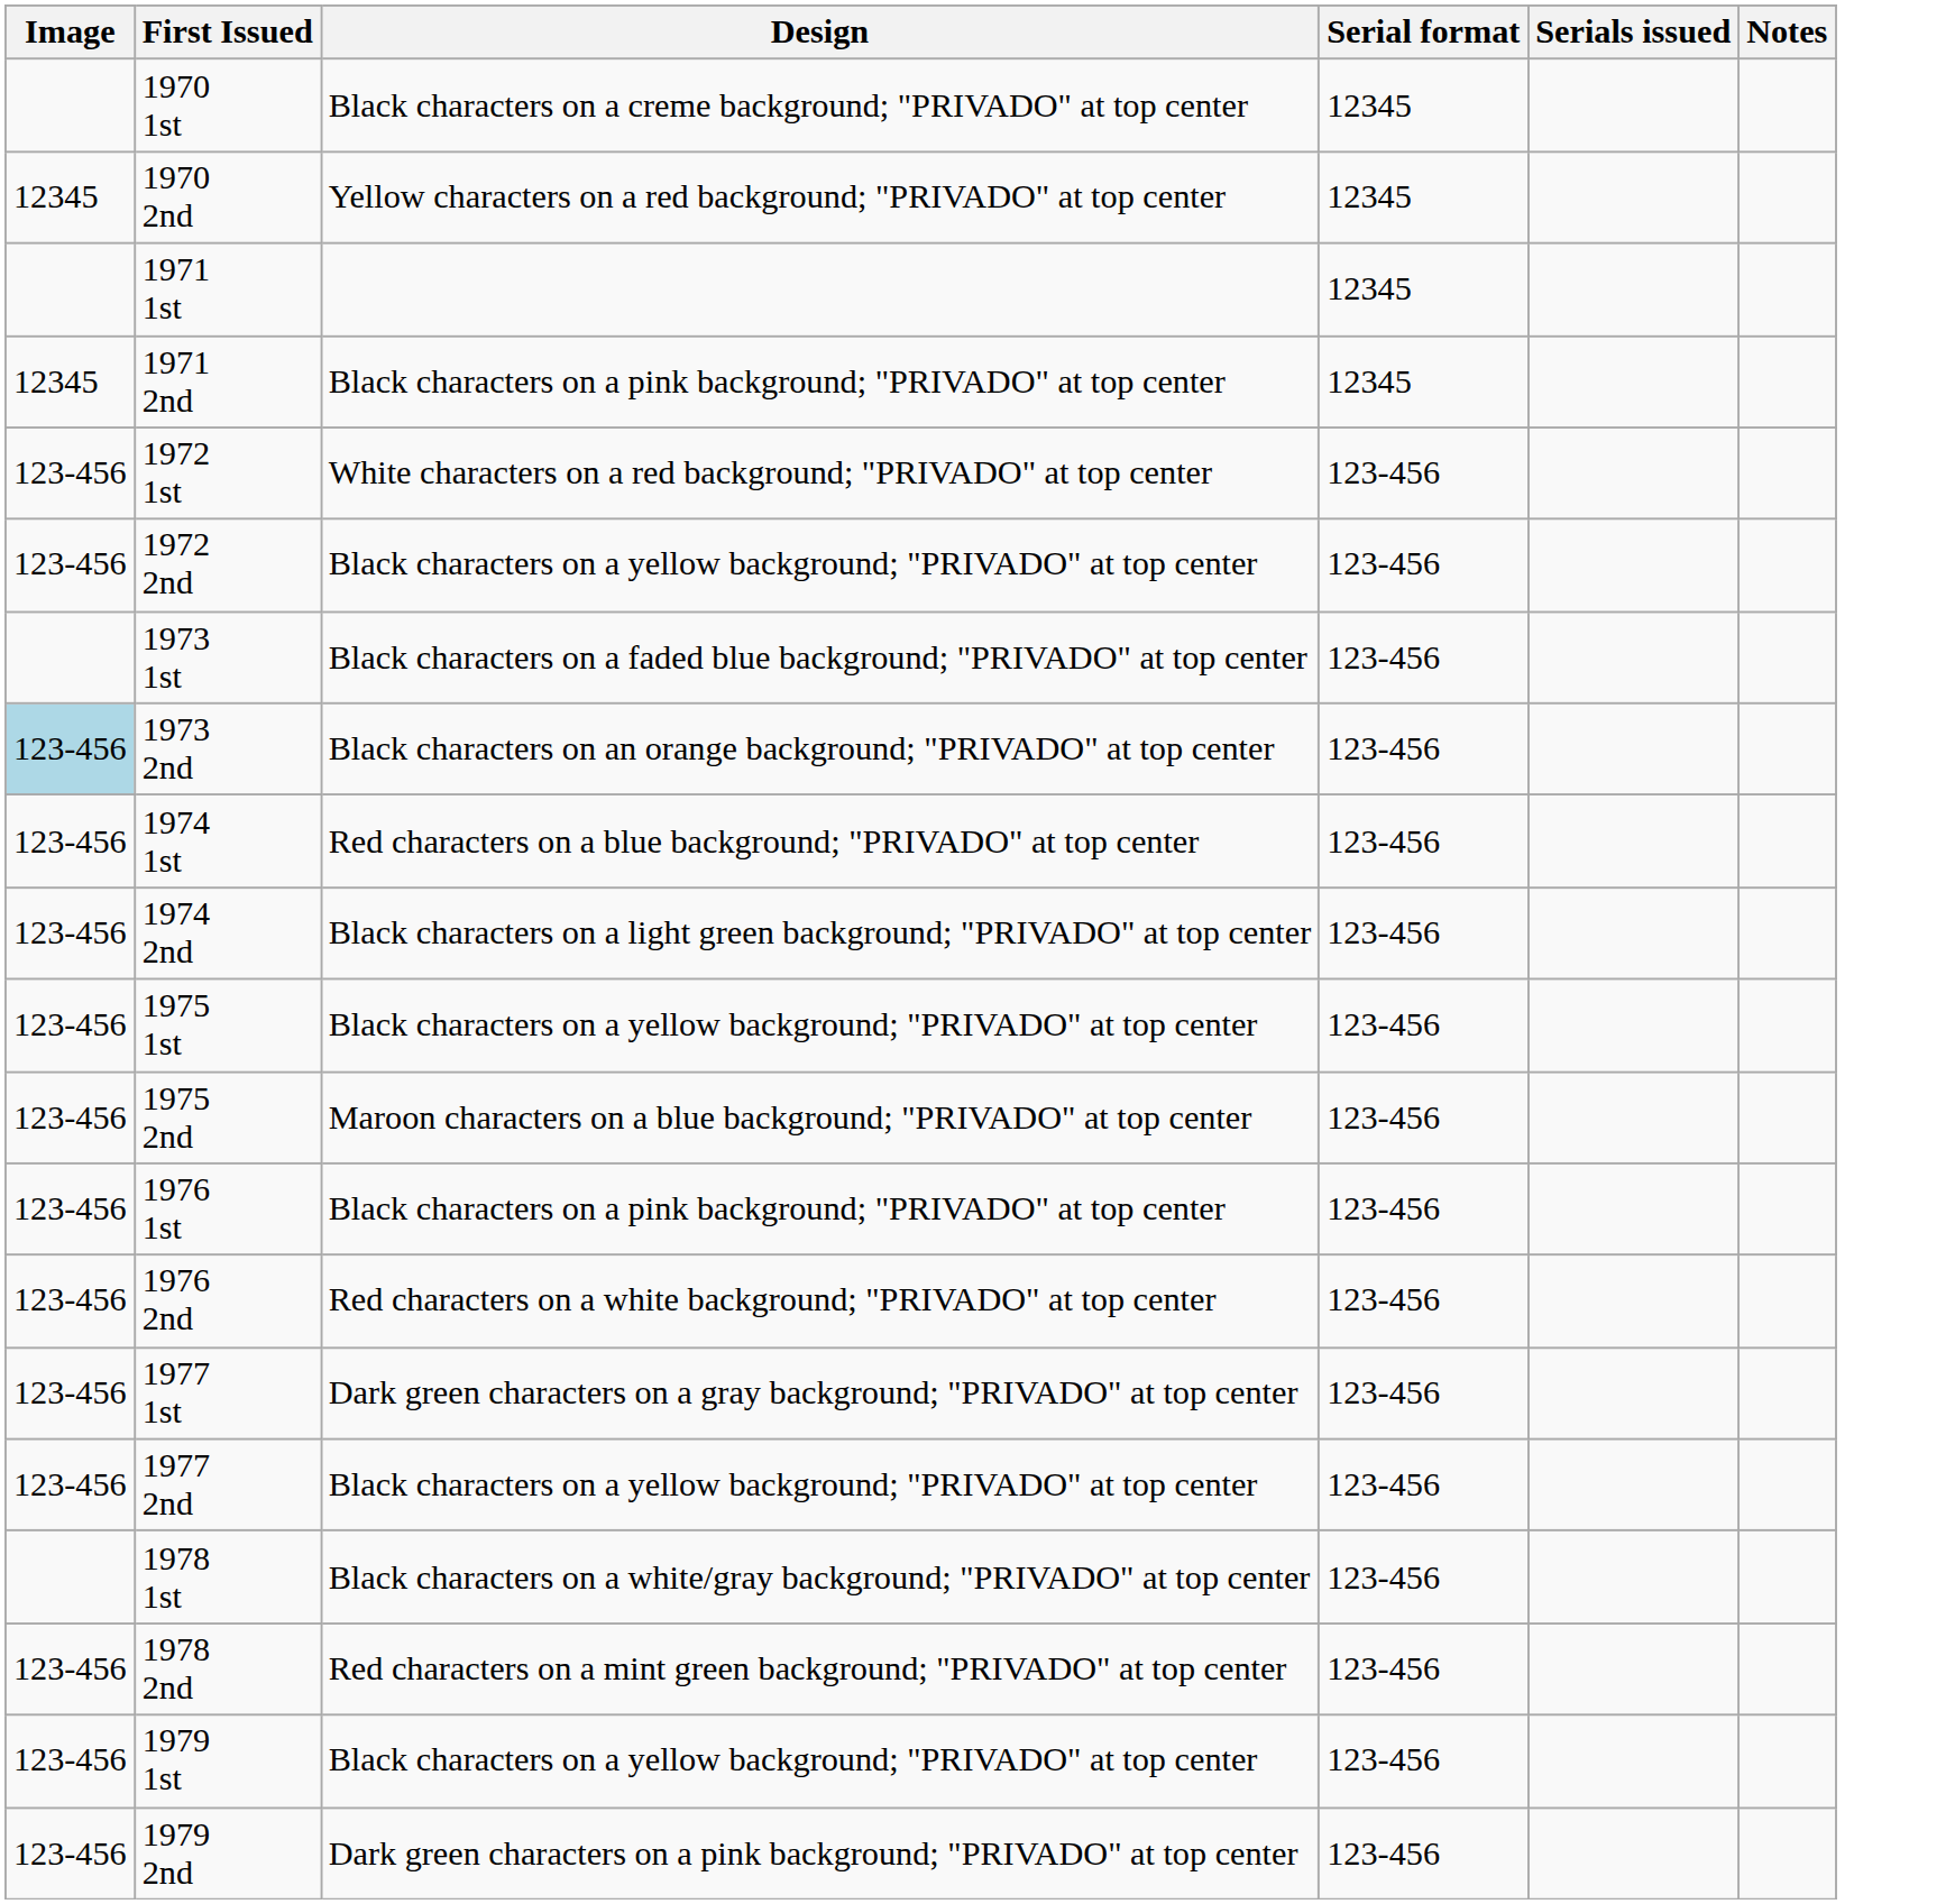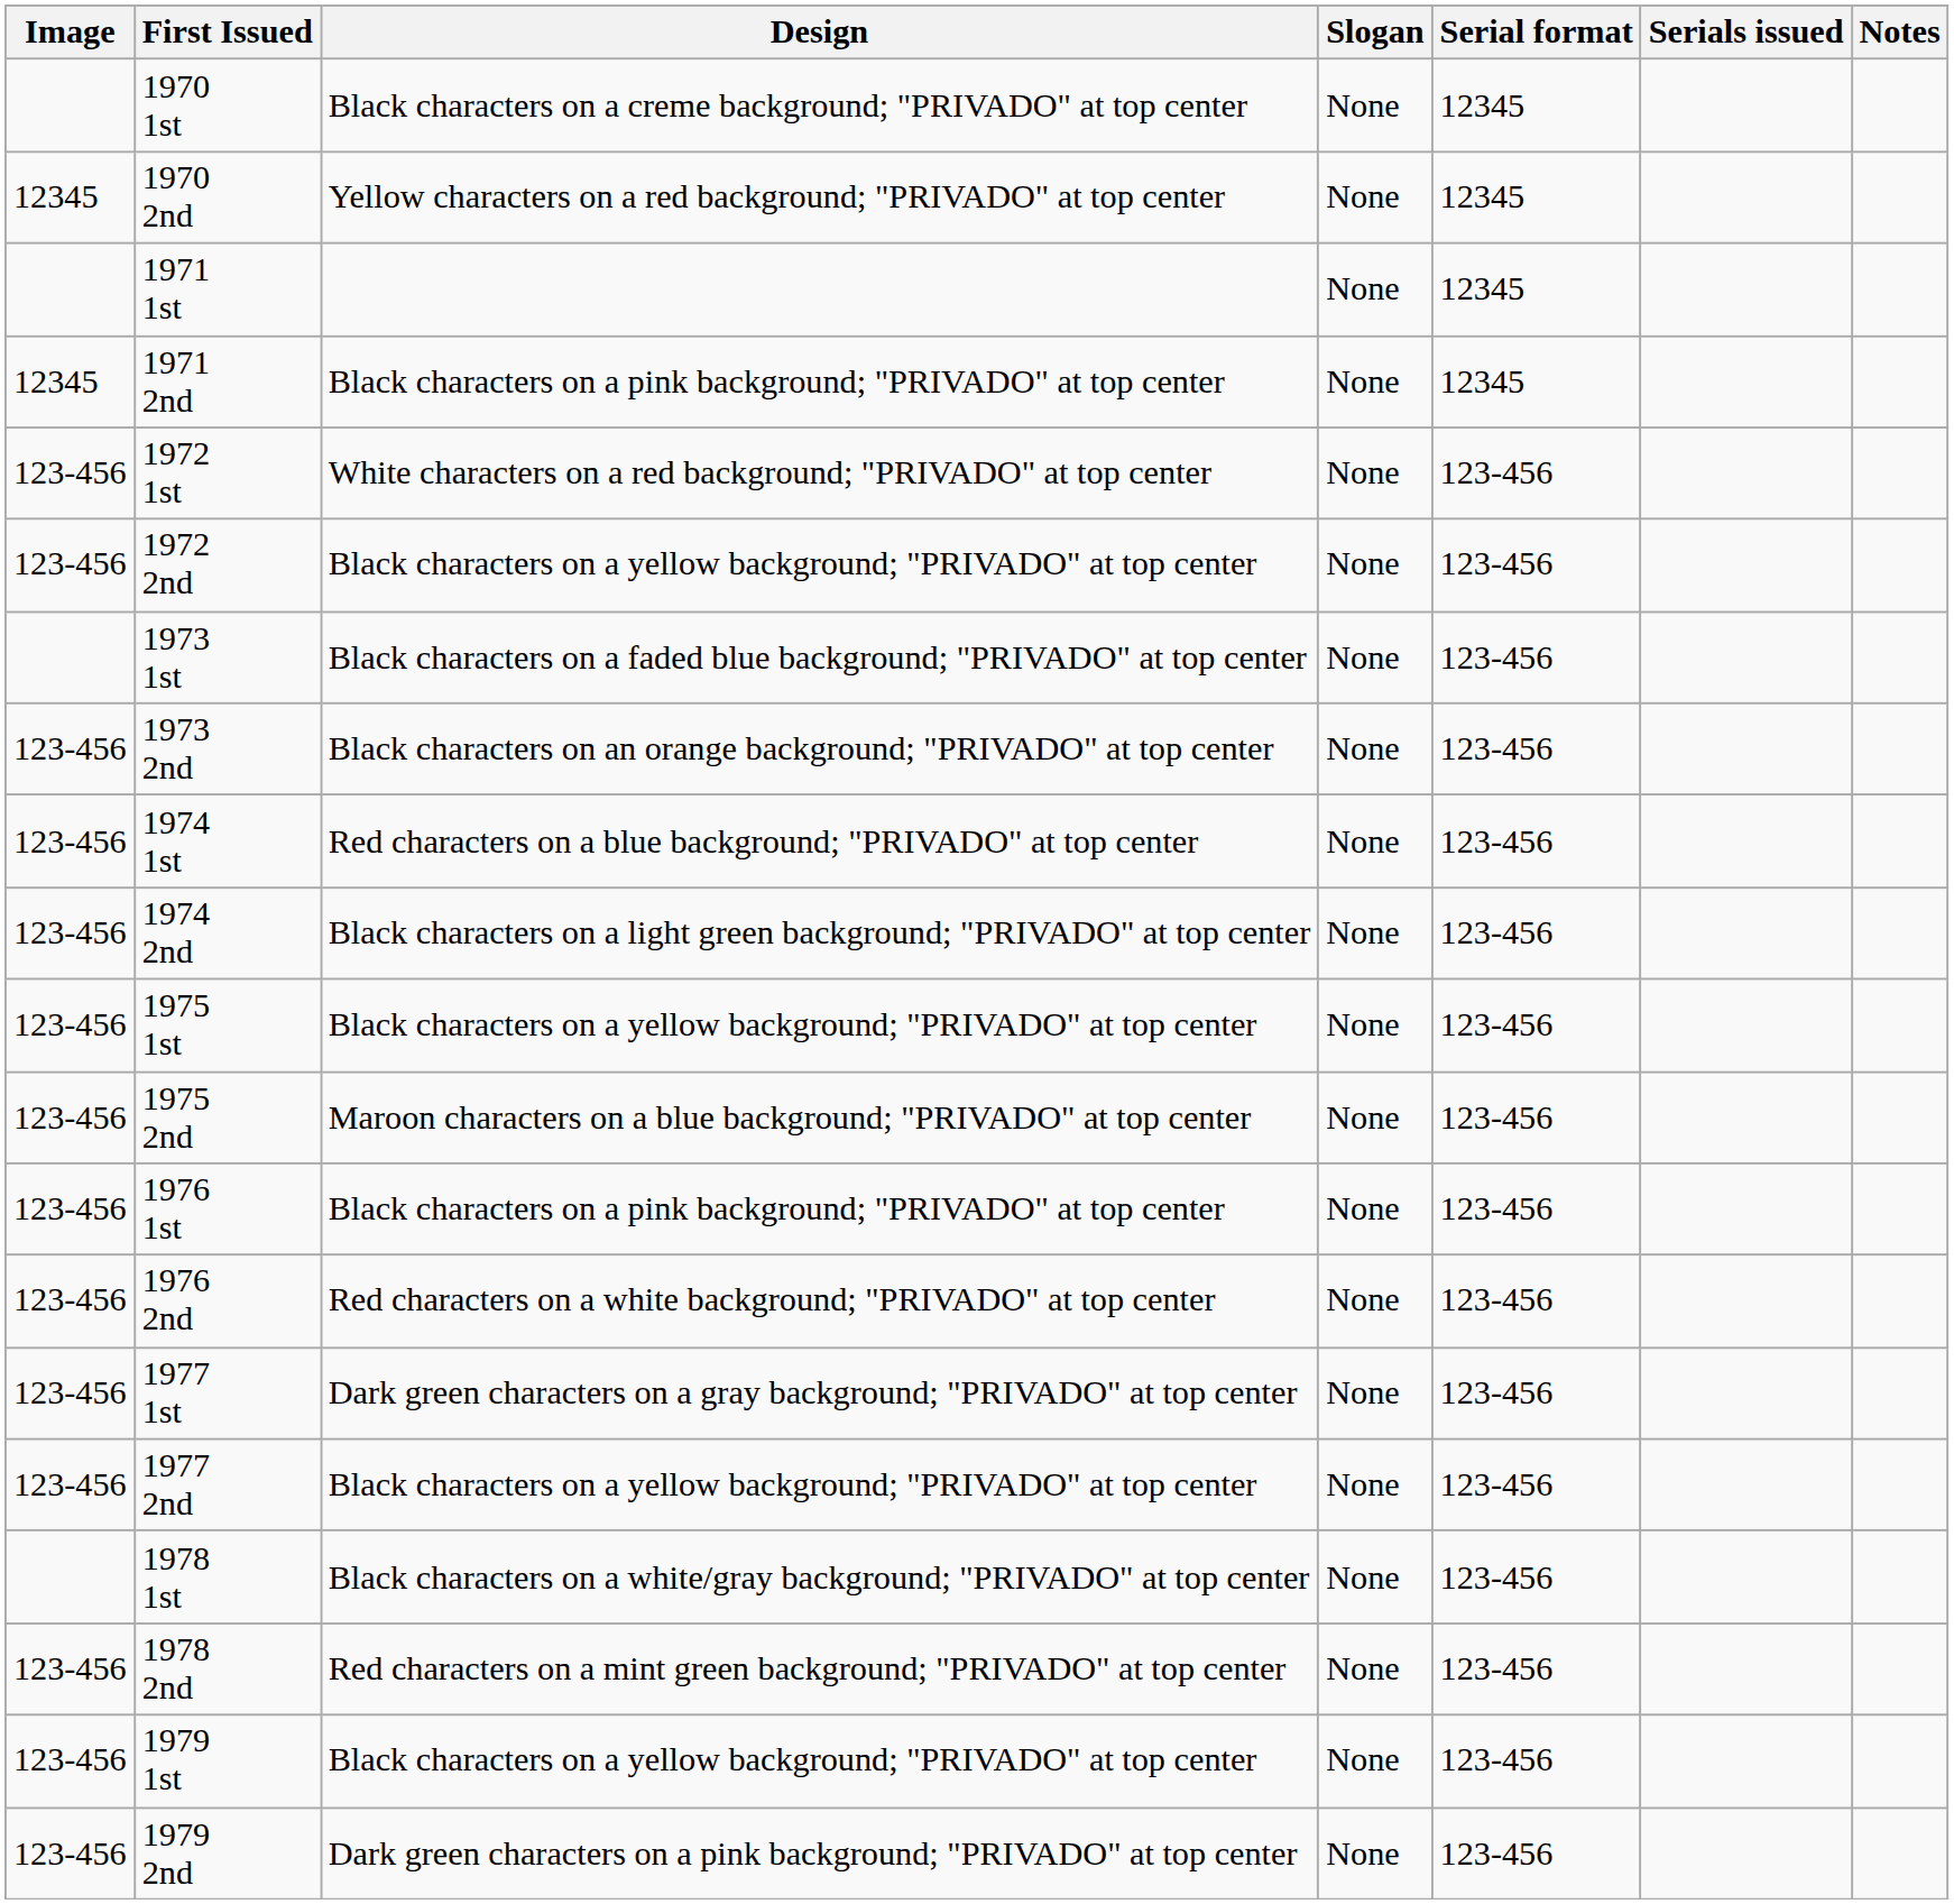 <table class="wikitable">
 <tr>
 <th>Image</th>
 <th>First Issued</th>
 <th>Design</th>
+<th>Slogan</th>
 <th>Serial format</th>
 <th>Serials issued</th>
 <th>Notes</th>
 </tr>
 <tr>
 <td></td>
 <td>1970<br>1st</td>
 <td>Black characters on a creme background; "PRIVADO" at top center</td>
+<td>None</td>
 <td>12345</td>
 <td></td>
 <td></td>
 </tr>
 <tr>
 <td><div>12345</div></td>
 <td>1970<br>2nd</td>
 <td>Yellow characters on a red background; "PRIVADO" at top center</td>
+<td>None</td>
 <td>12345</td>
 <td></td>
 <td></td>
 </tr>
 <tr>
 <td></td>
 <td>1971<br>1st</td>
 <td></td>
+<td>None</td>
 <td>12345</td>
 <td></td>
 <td></td>
 </tr>
 <tr>
 <td><div>12345</div></td>
 <td>1971<br>2nd</td>
 <td>Black characters on a pink background; "PRIVADO" at top center</td>
+<td>None</td>
 <td>12345</td>
 <td></td>
 <td></td>
 </tr>
 <tr>
 <td><div>123-456</div></td>
 <td>1972<br>1st</td>
 <td>White characters on a red background; "PRIVADO" at top center</td>
+<td>None</td>
 <td>123-456</td>
 <td></td>
 <td></td>
 </tr>
 <tr>
 <td><div>123-456</div></td>
 <td>1972<br>2nd</td>
 <td>Black characters on a yellow background; "PRIVADO" at top center</td>
+<td>None</td>
 <td>123-456</td>
 <td></td>
 <td></td>
 </tr>
 <tr>
 <td></td>
 <td>1973<br>1st</td>
 <td>Black characters on a faded blue background; "PRIVADO" at top center</td>
+<td>None</td>
 <td>123-456</td>
 <td></td>
 <td></td>
 </tr>
 <tr>
-<td style="background: lightblue;"><div>123-456</div></td>
+<td><div>123-456</div></td>
 <td>1973<br>2nd</td>
 <td>Black characters on an orange background; "PRIVADO" at top center</td>
+<td>None</td>
 <td>123-456</td>
 <td></td>
 <td></td>
 </tr>
 <tr>
 <td><div>123-456</div></td>
 <td>1974<br>1st</td>
 <td>Red characters on a blue background; "PRIVADO" at top center</td>
+<td>None</td>
 <td>123-456</td>
 <td></td>
 <td></td>
 </tr>
 <tr>
 <td><div>123-456</div></td>
 <td>1974<br>2nd</td>
 <td>Black characters on a light green background; "PRIVADO" at top center</td>
+<td>None</td>
 <td>123-456</td>
 <td></td>
 <td></td>
 </tr>
 <tr>
 <td><div>123-456</div></td>
 <td>1975<br>1st</td>
 <td>Black characters on a yellow background; "PRIVADO" at top center</td>
+<td>None</td>
 <td>123-456</td>
 <td></td>
 <td></td>
 </tr>
 <tr>
 <td><div>123-456</div></td>
 <td>1975<br>2nd</td>
 <td>Maroon characters on a blue background; "PRIVADO" at top center</td>
+<td>None</td>
 <td>123-456</td>
 <td></td>
 <td></td>
 </tr>
 <tr>
 <td><div>123-456</div></td>
 <td>1976<br>1st</td>
 <td>Black characters on a pink background; "PRIVADO" at top center</td>
+<td>None</td>
 <td>123-456</td>
 <td></td>
 <td></td>
 </tr>
 <tr>
 <td><div>123-456</div></td>
 <td>1976<br>2nd</td>
 <td>Red characters on a white background; "PRIVADO" at top center</td>
+<td>None</td>
 <td>123-456</td>
 <td></td>
 <td></td>
 </tr>
 <tr>
 <td><div>123-456</div></td>
 <td>1977<br>1st</td>
 <td>Dark green characters on a gray background; "PRIVADO" at top center</td>
+<td>None</td>
 <td>123-456</td>
 <td></td>
 <td></td>
 </tr>
 <tr>
 <td><div>123-456</div></td>
 <td>1977<br>2nd</td>
 <td>Black characters on a yellow background; "PRIVADO" at top center</td>
+<td>None</td>
 <td>123-456</td>
 <td></td>
 <td></td>
 </tr>
 <tr>
 <td></td>
 <td>1978<br>1st</td>
 <td>Black characters on a white/gray background; "PRIVADO" at top center</td>
+<td>None</td>
 <td>123-456</td>
 <td></td>
 <td></td>
 </tr>
 <tr>
 <td><div>123-456</div></td>
 <td>1978<br>2nd</td>
 <td>Red characters on a mint green background; "PRIVADO" at top center</td>
+<td>None</td>
 <td>123-456</td>
 <td></td>
 <td></td>
 </tr>
 <tr>
 <td><div>123-456</div></td>
 <td>1979<br>1st</td>
 <td>Black characters on a yellow background; "PRIVADO" at top center</td>
+<td>None</td>
 <td>123-456</td>
 <td></td>
 <td></td>
 </tr>
 <tr>
 <td><div>123-456</div></td>
 <td>1979<br>2nd</td>
 <td>Dark green characters on a pink background; "PRIVADO" at top center</td>
+<td>None</td>
 <td>123-456</td>
 <td></td>
 <td></td>
 </tr>
 </table>
